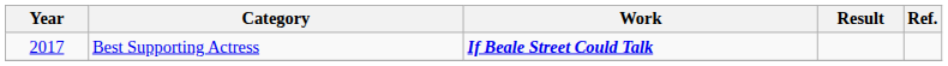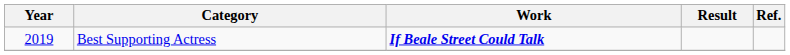 <table class=wikitable>
 <tr>
 <th scope="col" style="width:5em;">Year</th>
 <th scope="col" style="width:26em;">Category</th>
 <th scope="col" style="width:25em;">Work</th>
 <th scope="col" style="width:5em;">Result</th>
 <th>Ref.</th>
 </tr>
 <tr>
-<td align=center><a href='#'>2017</a></td>
+<td align=center><a href='#'>2019</a></td>
 <td><a href='#'>Best Supporting Actress</a></td>
 <td><strong><em><a href='#'>If Beale Street Could Talk</a></em></strong></td>
 <td></td>
 <td></td>
 </tr>
 <tr>
 </tr>
 </table>
